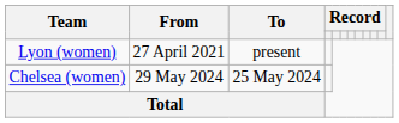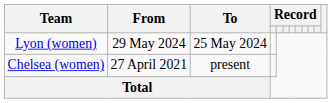 <table class="wikitable" style="text-align: center">
 <tr>
 <th rowspan="2">Team</th>
 <th rowspan="2">From</th>
 <th rowspan="2">To</th>
 <th colspan="8">Record</th>
 <th rowspan="2"></th>
 </tr>
 <tr>
 <th></th>
 <th></th>
 <th></th>
 <th></th>
 <th></th>
 <th></th>
 <th></th>
 <th></th>
 </tr>
 <tr>
 <td><a href='#'>Lyon (women)</a></td>
-<td>27 April 2021</td>
-<td>present<br></td>
+<td>29 May 2024</td>
+<td>25 May 2024<br></td>
 <td></td>
 </tr>
 <tr>
 <td><a href='#'>Chelsea (women)</a></td>
-<td>29 May 2024</td>
-<td>25 May 2024<br></td>
+<td>27 April 2021</td>
+<td>present<br></td>
 <td></td>
 </tr>
 <tr>
 <th colspan="3">Total<br></th>
 </tr>
 </table>
